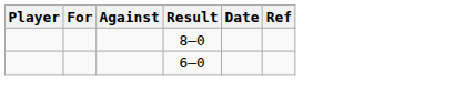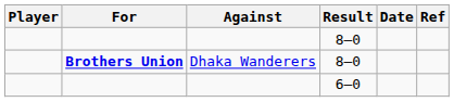 <table class="wikitable">
 <tr>
 <th>Player</th>
 <th>For</th>
 <th>Against</th>
 <th style="text-align:center">Result</th>
 <th>Date</th>
 <th>Ref</th>
 </tr>
 <tr>
 <td></td>
 <td></td>
 <td></td>
 <td style="text-align:center;">8–0</td>
 <td></td>
 <td></td>
 </tr>
 <tr>
 <td></td>
+<td><strong><a href='#'>Brothers Union</a></strong></td>
+<td><a href='#'>Dhaka Wanderers</a></td>
+<td style="text-align:center;">8–0</td>
+<td></td>
+<td></td>
+</tr>
+<tr>
+<td></td>
 <td></td>
 <td></td>
 <td style="text-align:center;">6–0</td>
 <td></td>
 <td></td>
 </tr>
 </table>
